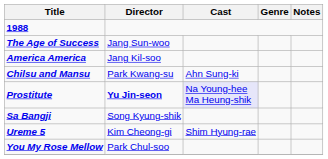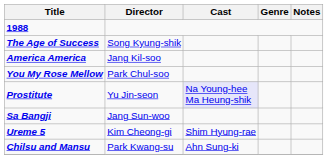 <table class="wikitable">
 <tr>
 <th>Title</th>
 <th>Director</th>
 <th>Cast</th>
 <th>Genre</th>
 <th>Notes</th>
 </tr>
 <tr>
 <td><strong><a href='#'>1988</a></strong></td>
 </tr>
 <tr>
 <td><strong><em><a href='#'>The Age of Success</a></em></strong></td>
-<td><a href='#'>Jang Sun-woo</a></td>
+<td><a href='#'>Song Kyung-shik</a></td>
 <td></td>
 <td></td>
 <td></td>
 </tr>
 <tr>
 <td><strong><em><a href='#'>America America</a></em></strong></td>
 <td><a href='#'>Jang Kil-soo</a></td>
 <td></td>
 <td></td>
 <td></td>
 </tr>
 <tr>
-<td><strong><em><a href='#'>Chilsu and Mansu</a></em></strong></td>
-<td><a href='#'>Park Kwang-su</a></td>
-<td><a href='#'>Ahn Sung-ki</a></td>
+<td><strong><em><a href='#'>You My Rose Mellow</a></em></strong></td>
+<td><a href='#'>Park Chul-soo</a></td>
+<td></td>
 <td></td>
 <td></td>
 </tr>
 <tr>
 <td><strong><em><a href='#'>Prostitute</a></em></strong></td>
-<td><strong><a href='#'>Yu Jin-seon</a></strong></td>
+<td><a href='#'>Yu Jin-seon</a></td>
 <td style="background: lavender;"><a href='#'>Na Young-hee</a><br><a href='#'>Ma Heung-shik</a></td>
 <td></td>
 <td></td>
 </tr>
 <tr>
 <td><strong><em><a href='#'>Sa Bangji</a></em></strong></td>
-<td><a href='#'>Song Kyung-shik</a></td>
+<td><a href='#'>Jang Sun-woo</a></td>
 <td></td>
 <td></td>
 <td></td>
 </tr>
 <tr>
 <td><strong><em><a href='#'>Ureme 5</a></em></strong></td>
 <td><a href='#'>Kim Cheong-gi</a></td>
 <td><a href='#'>Shim Hyung-rae</a></td>
 <td></td>
 <td></td>
 </tr>
 <tr>
-<td><strong><em><a href='#'>You My Rose Mellow</a></em></strong></td>
-<td><a href='#'>Park Chul-soo</a></td>
-<td></td>
+<td><strong><em><a href='#'>Chilsu and Mansu</a></em></strong></td>
+<td><a href='#'>Park Kwang-su</a></td>
+<td><a href='#'>Ahn Sung-ki</a></td>
 <td></td>
 <td></td>
 </tr>
 <tr>
 </tr>
 </table>
